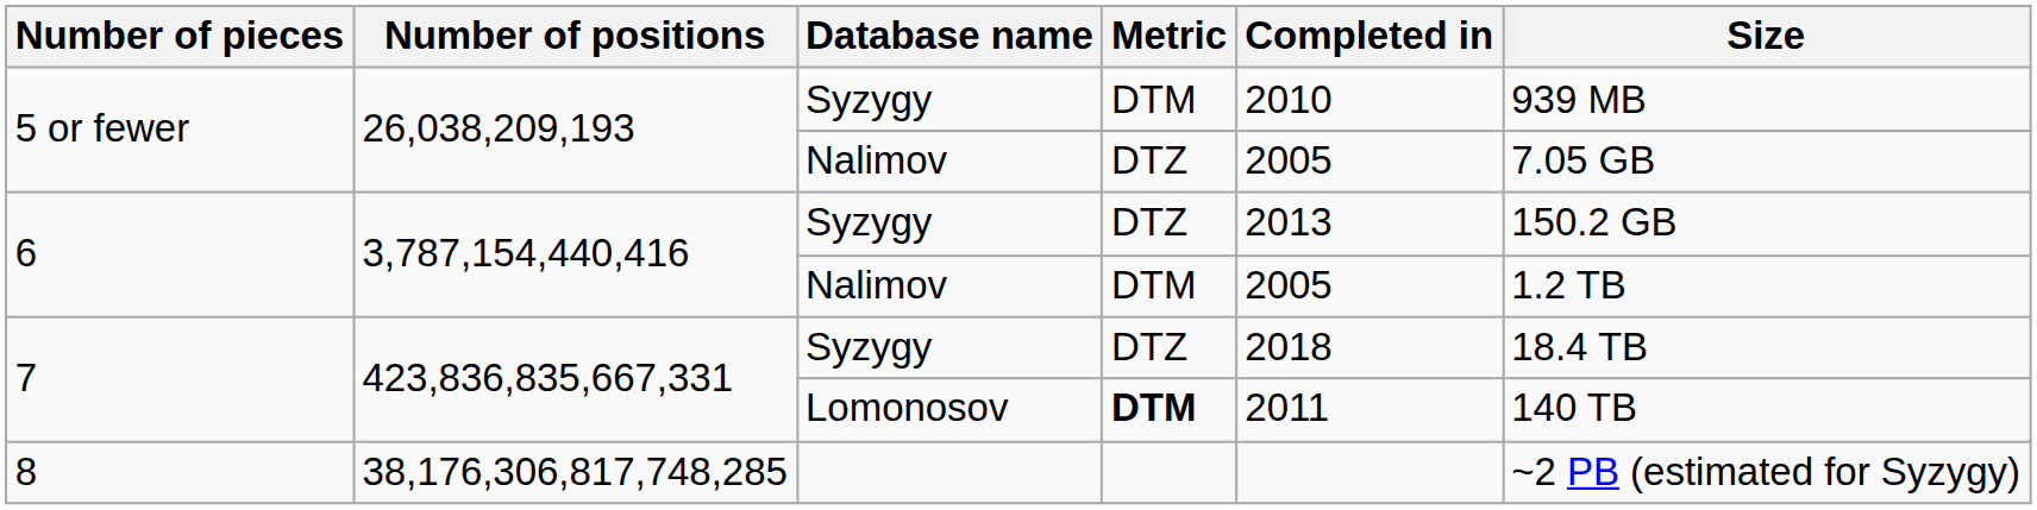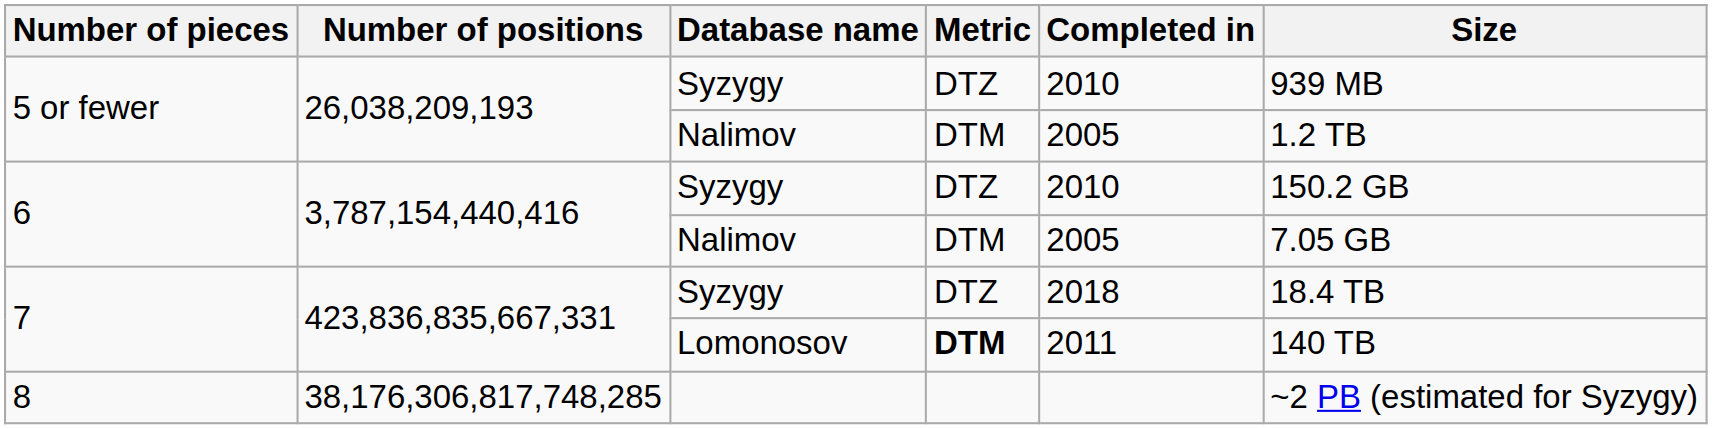 <table class="wikitable sortable">
 <tr>
 <th>Number of pieces</th>
 <th>Number of positions</th>
 <th>Database name</th>
 <th>Metric</th>
 <th>Completed in</th>
 <th>Size</th>
 </tr>
 <tr>
 <td rowspan="2">5 or fewer</td>
 <td rowspan="2">26,038,209,193</td>
 <td>Syzygy</td>
-<td>DTM</td>
+<td>DTZ</td>
 <td>2010</td>
 <td>939 MB</td>
 </tr>
 <tr>
 <td>Nalimov</td>
-<td>DTZ</td>
+<td>DTM</td>
 <td>2005</td>
-<td>7.05 GB</td>
+<td>1.2 TB</td>
 </tr>
 <tr>
 <td rowspan="2">6</td>
 <td rowspan="2">3,787,154,440,416</td>
 <td>Syzygy</td>
 <td>DTZ</td>
-<td>2013</td>
+<td>2010</td>
 <td>150.2 GB</td>
 </tr>
 <tr>
 <td>Nalimov</td>
 <td>DTM</td>
 <td>2005</td>
-<td>1.2 TB</td>
+<td>7.05 GB</td>
 </tr>
 <tr>
 <td rowspan="2">7</td>
 <td rowspan="2">423,836,835,667,331</td>
 <td>Syzygy</td>
 <td>DTZ</td>
 <td>2018</td>
 <td>18.4 TB</td>
 </tr>
 <tr>
 <td>Lomonosov</td>
 <td><strong>DTM</strong></td>
 <td>2011</td>
 <td>140 TB</td>
 </tr>
 <tr>
 <td>8</td>
 <td>38,176,306,817,748,285</td>
 <td></td>
 <td></td>
 <td></td>
 <td>~2 <a href='#'>PB</a> (estimated for Syzygy)</td>
 </tr>
 </table>
